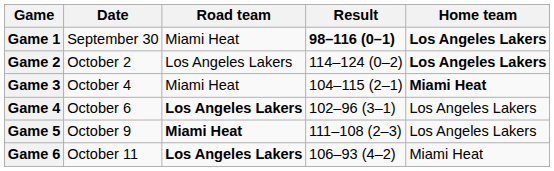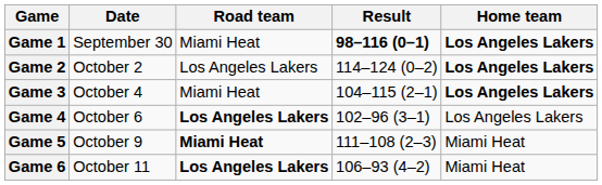 <table class="wikitable plainrowheaders">
 <tr>
 <th scope="col">Game</th>
 <th scope="col">Date</th>
 <th scope="col">Road team</th>
 <th scope="col">Result</th>
 <th scope="col">Home team</th>
 </tr>
 <tr>
 <th scope="row">Game 1</th>
 <td>September 30</td>
 <td>Miami Heat</td>
 <td><strong>98–116 (0–1)</strong></td>
 <td><strong>Los Angeles Lakers</strong></td>
 </tr>
 <tr>
 <th scope="row">Game 2</th>
 <td>October 2</td>
 <td>Los Angeles Lakers</td>
 <td>114–124 (0–2)</td>
 <td><strong>Los Angeles Lakers</strong></td>
 </tr>
 <tr>
 <th scope="row">Game 3</th>
 <td>October 4</td>
 <td>Miami Heat</td>
 <td>104–115 (2–1)</td>
-<td><strong>Miami Heat</strong></td>
+<td><strong>Los Angeles Lakers</strong></td>
 </tr>
 <tr>
 <th scope="row">Game 4</th>
 <td>October 6</td>
 <td><strong>Los Angeles Lakers</strong></td>
 <td>102–96 (3–1)</td>
 <td>Los Angeles Lakers</td>
 </tr>
 <tr>
 <th scope="row">Game 5</th>
 <td>October 9</td>
 <td><strong>Miami Heat</strong></td>
 <td>111–108 (2–3)</td>
-<td>Los Angeles Lakers</td>
+<td>Miami Heat</td>
 </tr>
 <tr>
 <th scope="row">Game 6</th>
 <td>October 11</td>
 <td><strong>Los Angeles Lakers</strong></td>
 <td>106–93 (4–2)</td>
 <td>Miami Heat</td>
 </tr>
 </table>
